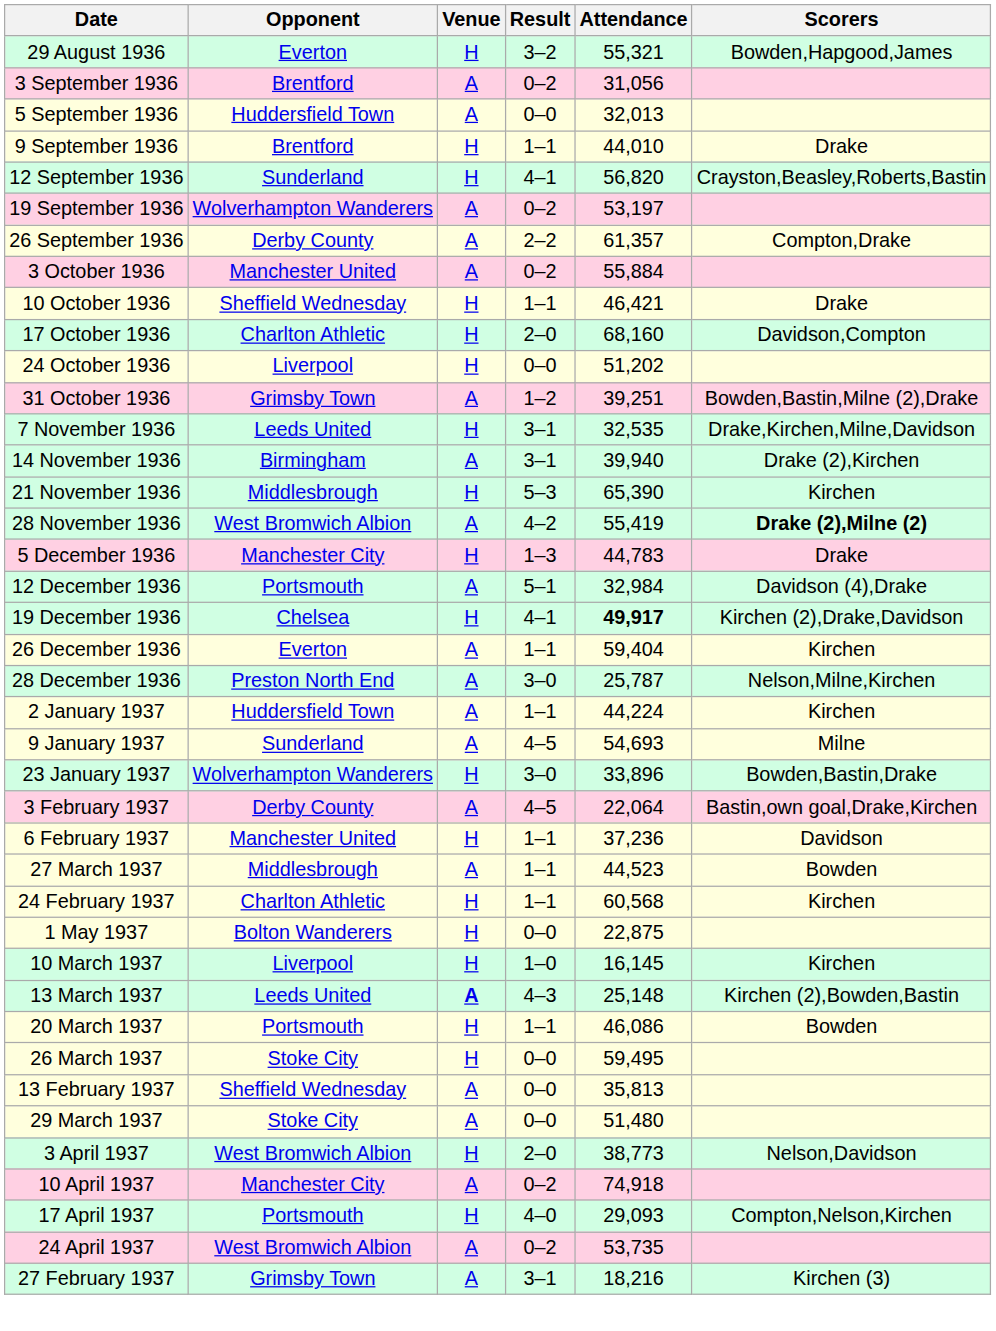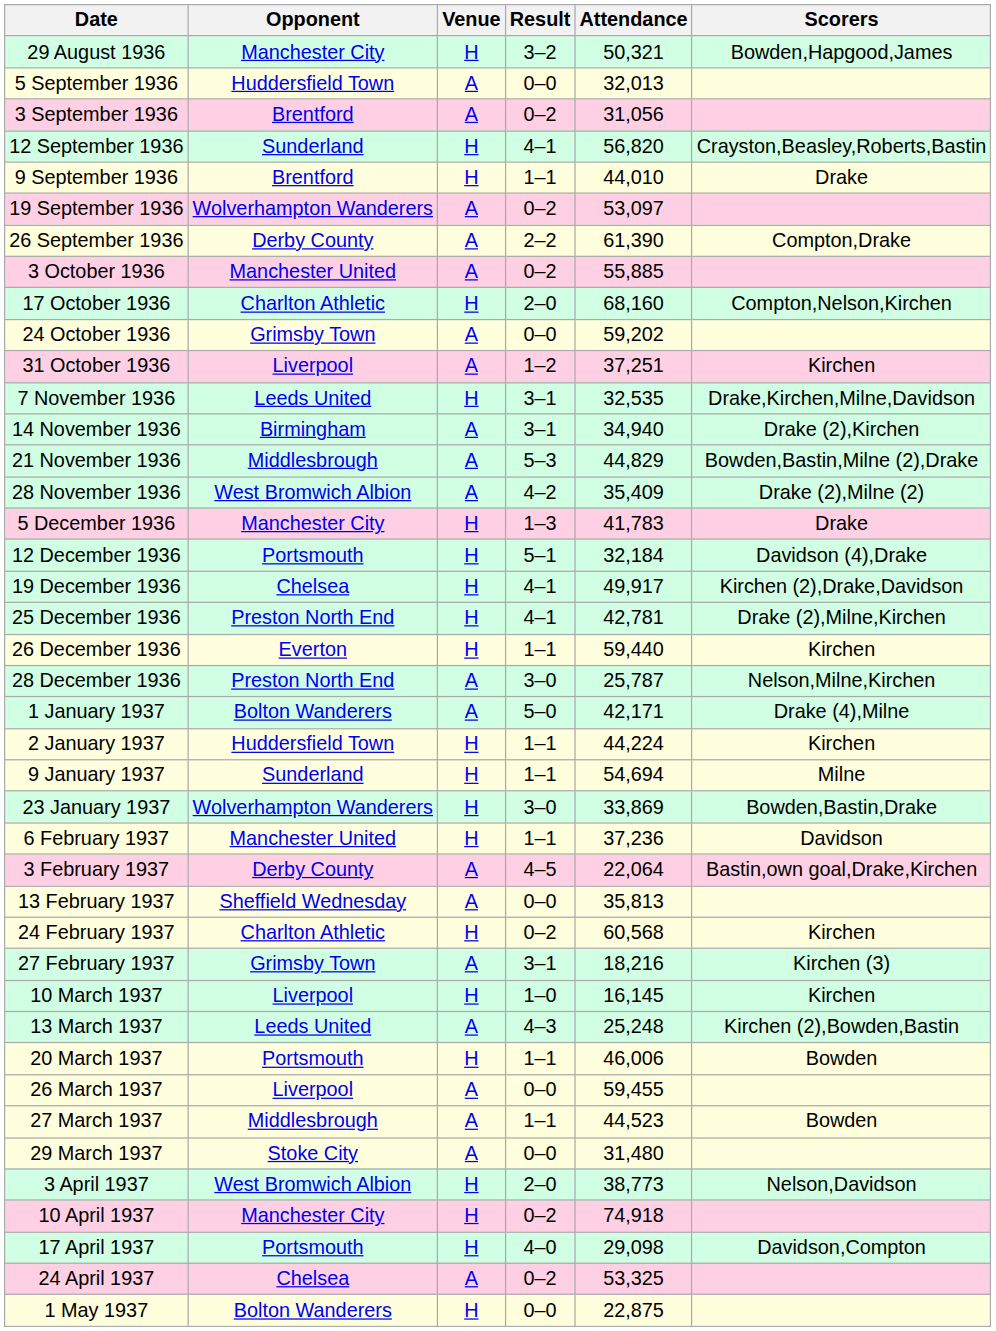 <table class="wikitable sortable" style="text-align:center;">
 <tr>
 <th>Date</th>
 <th>Opponent</th>
 <th>Venue</th>
 <th>Result</th>
 <th>Attendance</th>
 <th>Scorers</th>
 </tr>
 <tr style="background:#d0ffe3;">
 <td>29 August 1936</td>
-<td><a href='#'>Everton</a></td>
+<td><a href='#'>Manchester City</a></td>
 <td><a href='#'>H</a></td>
 <td>3–2</td>
-<td>55,321</td>
+<td>50,321</td>
 <td>Bowden,Hapgood,James</td>
+</tr>
+<tr style="background:#ffffdd;">
+<td>5 September 1936</td>
+<td><a href='#'>Huddersfield Town</a></td>
+<td><a href='#'>A</a></td>
+<td>0–0</td>
+<td>32,013</td>
+<td></td>
 </tr>
 <tr style="background:#ffd0e3;">
 <td>3 September 1936</td>
 <td><a href='#'>Brentford</a></td>
 <td><a href='#'>A</a></td>
 <td>0–2</td>
 <td>31,056</td>
 <td></td>
 </tr>
-<tr style="background:#ffffdd;">
-<td>5 September 1936</td>
-<td><a href='#'>Huddersfield Town</a></td>
-<td><a href='#'>A</a></td>
-<td>0–0</td>
-<td>32,013</td>
-<td></td>
+<tr style="background:#d0ffe3;">
+<td>12 September 1936</td>
+<td><a href='#'>Sunderland</a></td>
+<td><a href='#'>H</a></td>
+<td>4–1</td>
+<td>56,820</td>
+<td>Crayston,Beasley,Roberts,Bastin</td>
 </tr>
 <tr style="background:#ffffdd;">
 <td>9 September 1936</td>
 <td><a href='#'>Brentford</a></td>
 <td><a href='#'>H</a></td>
 <td>1–1</td>
 <td>44,010</td>
 <td>Drake</td>
 </tr>
-<tr style="background:#d0ffe3;">
-<td>12 September 1936</td>
-<td><a href='#'>Sunderland</a></td>
-<td><a href='#'>H</a></td>
-<td>4–1</td>
-<td>56,820</td>
-<td>Crayston,Beasley,Roberts,Bastin</td>
-</tr>
 <tr style="background:#ffd0e3;">
 <td>19 September 1936</td>
 <td><a href='#'>Wolverhampton Wanderers</a></td>
 <td><a href='#'>A</a></td>
 <td>0–2</td>
-<td>53,197</td>
+<td>53,097</td>
 <td></td>
 </tr>
 <tr style="background:#ffffdd;">
 <td>26 September 1936</td>
 <td><a href='#'>Derby County</a></td>
 <td><a href='#'>A</a></td>
 <td>2–2</td>
-<td>61,357</td>
+<td>61,390</td>
 <td>Compton,Drake</td>
 </tr>
 <tr style="background:#ffd0e3;">
 <td>3 October 1936</td>
 <td><a href='#'>Manchester United</a></td>
 <td><a href='#'>A</a></td>
 <td>0–2</td>
-<td>55,884</td>
+<td>55,885</td>
 <td></td>
-</tr>
-<tr style="background:#ffffdd;">
-<td>10 October 1936</td>
-<td><a href='#'>Sheffield Wednesday</a></td>
-<td><a href='#'>H</a></td>
-<td>1–1</td>
-<td>46,421</td>
-<td>Drake</td>
 </tr>
 <tr style="background:#d0ffe3;">
 <td>17 October 1936</td>
 <td><a href='#'>Charlton Athletic</a></td>
 <td><a href='#'>H</a></td>
 <td>2–0</td>
 <td>68,160</td>
-<td>Davidson,Compton</td>
+<td>Compton,Nelson,Kirchen</td>
 </tr>
 <tr style="background:#ffffdd;">
 <td>24 October 1936</td>
-<td><a href='#'>Liverpool</a></td>
-<td><a href='#'>H</a></td>
+<td><a href='#'>Grimsby Town</a></td>
+<td><a href='#'>A</a></td>
 <td>0–0</td>
-<td>51,202</td>
+<td>59,202</td>
 <td></td>
 </tr>
 <tr style="background:#ffd0e3;">
 <td>31 October 1936</td>
-<td><a href='#'>Grimsby Town</a></td>
+<td><a href='#'>Liverpool</a></td>
 <td><a href='#'>A</a></td>
 <td>1–2</td>
-<td>39,251</td>
-<td>Bowden,Bastin,Milne (2),Drake</td>
+<td>37,251</td>
+<td>Kirchen</td>
 </tr>
 <tr style="background:#d0ffe3;">
 <td>7 November 1936</td>
 <td><a href='#'>Leeds United</a></td>
 <td><a href='#'>H</a></td>
 <td>3–1</td>
 <td>32,535</td>
 <td>Drake,Kirchen,Milne,Davidson</td>
 </tr>
 <tr style="background:#d0ffe3;">
 <td>14 November 1936</td>
 <td><a href='#'>Birmingham</a></td>
 <td><a href='#'>A</a></td>
 <td>3–1</td>
-<td>39,940</td>
+<td>34,940</td>
 <td>Drake (2),Kirchen</td>
 </tr>
 <tr style="background:#d0ffe3;">
 <td>21 November 1936</td>
 <td><a href='#'>Middlesbrough</a></td>
-<td><a href='#'>H</a></td>
+<td><a href='#'>A</a></td>
 <td>5–3</td>
-<td>65,390</td>
-<td>Kirchen</td>
+<td>44,829</td>
+<td>Bowden,Bastin,Milne (2),Drake</td>
 </tr>
 <tr style="background:#d0ffe3;">
 <td>28 November 1936</td>
 <td><a href='#'>West Bromwich Albion</a></td>
 <td><a href='#'>A</a></td>
 <td>4–2</td>
-<td>55,419</td>
-<td><strong>Drake (2),Milne (2)</strong></td>
+<td>35,409</td>
+<td>Drake (2),Milne (2)</td>
 </tr>
 <tr style="background:#ffd0e3;">
 <td>5 December 1936</td>
 <td><a href='#'>Manchester City</a></td>
 <td><a href='#'>H</a></td>
 <td>1–3</td>
-<td>44,783</td>
+<td>41,783</td>
 <td>Drake</td>
 </tr>
 <tr style="background:#d0ffe3;">
 <td>12 December 1936</td>
 <td><a href='#'>Portsmouth</a></td>
-<td><a href='#'>A</a></td>
+<td><a href='#'>H</a></td>
 <td>5–1</td>
-<td>32,984</td>
+<td>32,184</td>
 <td>Davidson (4),Drake</td>
 </tr>
 <tr style="background:#d0ffe3;">
 <td>19 December 1936</td>
 <td><a href='#'>Chelsea</a></td>
 <td><a href='#'>H</a></td>
 <td>4–1</td>
-<td><strong>49,917</strong></td>
+<td>49,917</td>
 <td>Kirchen (2),Drake,Davidson</td>
+</tr>
+<tr style="background:#d0ffe3;">
+<td>25 December 1936</td>
+<td><a href='#'>Preston North End</a></td>
+<td><a href='#'>H</a></td>
+<td>4–1</td>
+<td>42,781</td>
+<td>Drake (2),Milne,Kirchen</td>
 </tr>
 <tr style="background:#ffffdd;">
 <td>26 December 1936</td>
 <td><a href='#'>Everton</a></td>
-<td><a href='#'>A</a></td>
+<td><a href='#'>H</a></td>
 <td>1–1</td>
-<td>59,404</td>
+<td>59,440</td>
 <td>Kirchen</td>
 </tr>
 <tr style="background:#d0ffe3;">
 <td>28 December 1936</td>
 <td><a href='#'>Preston North End</a></td>
 <td><a href='#'>A</a></td>
 <td>3–0</td>
 <td>25,787</td>
 <td>Nelson,Milne,Kirchen</td>
 </tr>
+<tr style="background:#d0ffe3;">
+<td>1 January 1937</td>
+<td><a href='#'>Bolton Wanderers</a></td>
+<td><a href='#'>A</a></td>
+<td>5–0</td>
+<td>42,171</td>
+<td>Drake (4),Milne</td>
+</tr>
 <tr style="background:#ffffdd;">
 <td>2 January 1937</td>
 <td><a href='#'>Huddersfield Town</a></td>
-<td><a href='#'>A</a></td>
+<td><a href='#'>H</a></td>
 <td>1–1</td>
 <td>44,224</td>
 <td>Kirchen</td>
 </tr>
 <tr style="background:#ffffdd;">
 <td>9 January 1937</td>
 <td><a href='#'>Sunderland</a></td>
-<td><a href='#'>A</a></td>
-<td>4–5</td>
-<td>54,693</td>
+<td><a href='#'>H</a></td>
+<td>1–1</td>
+<td>54,694</td>
 <td>Milne</td>
 </tr>
 <tr style="background:#d0ffe3;">
 <td>23 January 1937</td>
 <td><a href='#'>Wolverhampton Wanderers</a></td>
 <td><a href='#'>H</a></td>
 <td>3–0</td>
-<td>33,896</td>
+<td>33,869</td>
 <td>Bowden,Bastin,Drake</td>
+</tr>
+<tr style="background:#ffffdd;">
+<td>6 February 1937</td>
+<td><a href='#'>Manchester United</a></td>
+<td><a href='#'>H</a></td>
+<td>1–1</td>
+<td>37,236</td>
+<td>Davidson</td>
 </tr>
 <tr style="background:#ffd0e3;">
 <td>3 February 1937</td>
 <td><a href='#'>Derby County</a></td>
 <td><a href='#'>A</a></td>
 <td>4–5</td>
 <td>22,064</td>
 <td>Bastin,own goal,Drake,Kirchen</td>
 </tr>
 <tr style="background:#ffffdd;">
-<td>6 February 1937</td>
-<td><a href='#'>Manchester United</a></td>
-<td><a href='#'>H</a></td>
-<td>1–1</td>
-<td>37,236</td>
-<td>Davidson</td>
-</tr>
-<tr style="background:#ffffdd;">
-<td>27 March 1937</td>
-<td><a href='#'>Middlesbrough</a></td>
+<td>13 February 1937</td>
+<td><a href='#'>Sheffield Wednesday</a></td>
 <td><a href='#'>A</a></td>
-<td>1–1</td>
-<td>44,523</td>
-<td>Bowden</td>
+<td>0–0</td>
+<td>35,813</td>
+<td></td>
 </tr>
 <tr style="background:#ffffdd;">
 <td>24 February 1937</td>
 <td><a href='#'>Charlton Athletic</a></td>
 <td><a href='#'>H</a></td>
-<td>1–1</td>
+<td>0–2</td>
 <td>60,568</td>
 <td>Kirchen</td>
 </tr>
-<tr style="background:#ffffdd;">
-<td>1 May 1937</td>
-<td><a href='#'>Bolton Wanderers</a></td>
-<td><a href='#'>H</a></td>
-<td>0–0</td>
-<td>22,875</td>
-<td></td>
+<tr style="background:#d0ffe3;">
+<td>27 February 1937</td>
+<td><a href='#'>Grimsby Town</a></td>
+<td><a href='#'>A</a></td>
+<td>3–1</td>
+<td>18,216</td>
+<td>Kirchen (3)</td>
 </tr>
 <tr style="background:#d0ffe3;">
 <td>10 March 1937</td>
 <td><a href='#'>Liverpool</a></td>
 <td><a href='#'>H</a></td>
 <td>1–0</td>
 <td>16,145</td>
 <td>Kirchen</td>
 </tr>
 <tr style="background:#d0ffe3;">
 <td>13 March 1937</td>
 <td><a href='#'>Leeds United</a></td>
-<td><strong><a href='#'>A</a></strong></td>
+<td><a href='#'>A</a></td>
 <td>4–3</td>
-<td>25,148</td>
+<td>25,248</td>
 <td>Kirchen (2),Bowden,Bastin</td>
 </tr>
 <tr style="background:#ffffdd;">
 <td>20 March 1937</td>
 <td><a href='#'>Portsmouth</a></td>
 <td><a href='#'>H</a></td>
 <td>1–1</td>
-<td>46,086</td>
+<td>46,006</td>
 <td>Bowden</td>
 </tr>
 <tr style="background:#ffffdd;">
 <td>26 March 1937</td>
-<td><a href='#'>Stoke City</a></td>
-<td><a href='#'>H</a></td>
+<td><a href='#'>Liverpool</a></td>
+<td><a href='#'>A</a></td>
 <td>0–0</td>
-<td>59,495</td>
+<td>59,455</td>
 <td></td>
 </tr>
 <tr style="background:#ffffdd;">
-<td>13 February 1937</td>
-<td><a href='#'>Sheffield Wednesday</a></td>
+<td>27 March 1937</td>
+<td><a href='#'>Middlesbrough</a></td>
 <td><a href='#'>A</a></td>
-<td>0–0</td>
-<td>35,813</td>
-<td></td>
+<td>1–1</td>
+<td>44,523</td>
+<td>Bowden</td>
 </tr>
 <tr style="background:#ffffdd;">
 <td>29 March 1937</td>
 <td><a href='#'>Stoke City</a></td>
 <td><a href='#'>A</a></td>
 <td>0–0</td>
-<td>51,480</td>
+<td>31,480</td>
 <td></td>
 </tr>
 <tr style="background:#d0ffe3;">
 <td>3 April 1937</td>
 <td><a href='#'>West Bromwich Albion</a></td>
 <td><a href='#'>H</a></td>
 <td>2–0</td>
 <td>38,773</td>
 <td>Nelson,Davidson</td>
 </tr>
 <tr style="background:#ffd0e3;">
 <td>10 April 1937</td>
 <td><a href='#'>Manchester City</a></td>
-<td><a href='#'>A</a></td>
+<td><a href='#'>H</a></td>
 <td>0–2</td>
 <td>74,918</td>
 <td></td>
 </tr>
 <tr style="background:#d0ffe3;">
 <td>17 April 1937</td>
 <td><a href='#'>Portsmouth</a></td>
 <td><a href='#'>H</a></td>
 <td>4–0</td>
-<td>29,093</td>
-<td>Compton,Nelson,Kirchen</td>
+<td>29,098</td>
+<td>Davidson,Compton</td>
 </tr>
 <tr style="background:#ffd0e3;">
 <td>24 April 1937</td>
-<td><a href='#'>West Bromwich Albion</a></td>
+<td><a href='#'>Chelsea</a></td>
 <td><a href='#'>A</a></td>
 <td>0–2</td>
-<td>53,735</td>
+<td>53,325</td>
 <td></td>
 </tr>
-<tr style="background:#d0ffe3;">
-<td>27 February 1937</td>
-<td><a href='#'>Grimsby Town</a></td>
-<td><a href='#'>A</a></td>
-<td>3–1</td>
-<td>18,216</td>
-<td>Kirchen (3)</td>
+<tr style="background:#ffffdd;">
+<td>1 May 1937</td>
+<td><a href='#'>Bolton Wanderers</a></td>
+<td><a href='#'>H</a></td>
+<td>0–0</td>
+<td>22,875</td>
+<td></td>
 </tr>
 </table>
